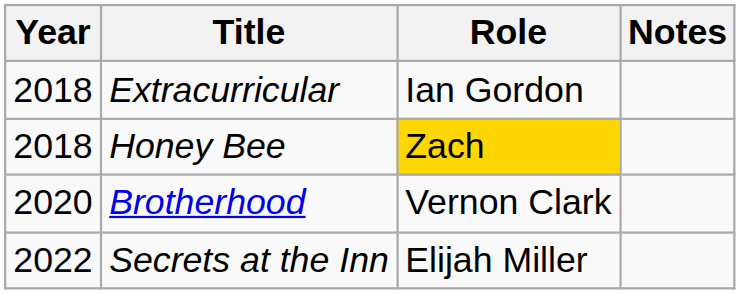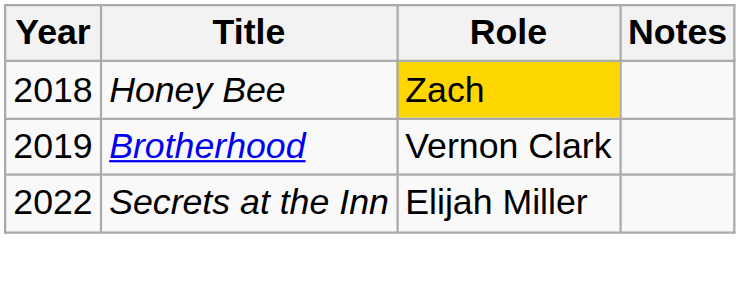 <table class="wikitable sortable">
 <tr>
 <th>Year</th>
 <th>Title</th>
 <th>Role</th>
 <th class="unsortable">Notes</th>
 </tr>
 <tr>
 <td>2018</td>
-<td><em>Extracurricular</em></td>
-<td>Ian Gordon</td>
-<td></td>
-</tr>
-<tr>
-<td>2018</td>
 <td><em>Honey Bee</em></td>
 <td style="background: gold;">Zach</td>
 <td></td>
 </tr>
 <tr>
-<td>2020</td>
+<td>2019</td>
 <td><em><a href='#'>Brotherhood</a></em></td>
 <td>Vernon Clark</td>
 <td></td>
 </tr>
 <tr>
 <td>2022</td>
 <td><em>Secrets at the Inn</em></td>
 <td>Elijah Miller</td>
 <td></td>
 </tr>
 </table>
